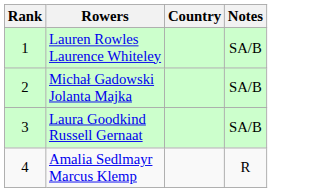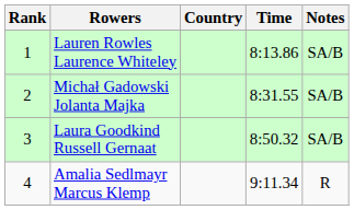 <table class="wikitable" style="text-align:center">
 <tr>
 <th>Rank</th>
 <th>Rowers</th>
 <th>Country</th>
+<th>Time</th>
 <th>Notes</th>
 </tr>
 <tr bgcolor=ccffcc>
 <td>1</td>
 <td align="left"><a href='#'>Lauren Rowles</a><br><a href='#'>Laurence Whiteley</a></td>
 <td align="left"></td>
+<td>8:13.86</td>
 <td>SA/B</td>
 </tr>
 <tr bgcolor=ccffcc>
 <td>2</td>
 <td align="left"><a href='#'>Michał Gadowski</a><br><a href='#'>Jolanta Majka</a></td>
 <td align="left"></td>
+<td>8:31.55</td>
 <td>SA/B</td>
 </tr>
 <tr bgcolor=ccffcc>
 <td>3</td>
 <td align="left"><a href='#'>Laura Goodkind</a><br><a href='#'>Russell Gernaat</a></td>
 <td align="left"></td>
+<td>8:50.32</td>
 <td>SA/B</td>
 </tr>
 <tr>
 <td>4</td>
 <td align="left"><a href='#'>Amalia Sedlmayr</a><br><a href='#'>Marcus Klemp</a></td>
 <td align="left"></td>
+<td>9:11.34</td>
 <td>R</td>
 </tr>
 </table>
